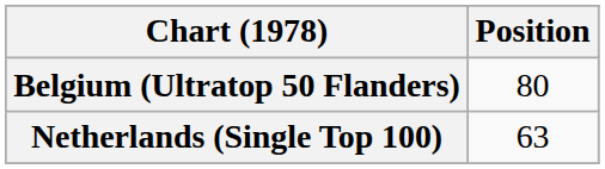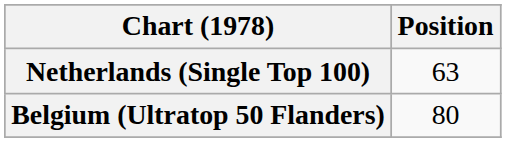 <table class="wikitable sortable plainrowheaders" style="text-align:center">
 <tr>
 <th>Chart (1978)</th>
 <th>Position</th>
 </tr>
 <tr>
+<th scope="row">Netherlands (Single Top 100)</th>
+<td>63</td>
+</tr>
+<tr>
 <th scope="row">Belgium (Ultratop 50 Flanders)</th>
 <td>80</td>
 </tr>
-<tr>
-<th scope="row">Netherlands (Single Top 100)</th>
-<td>63</td>
-</tr>
 </table>
